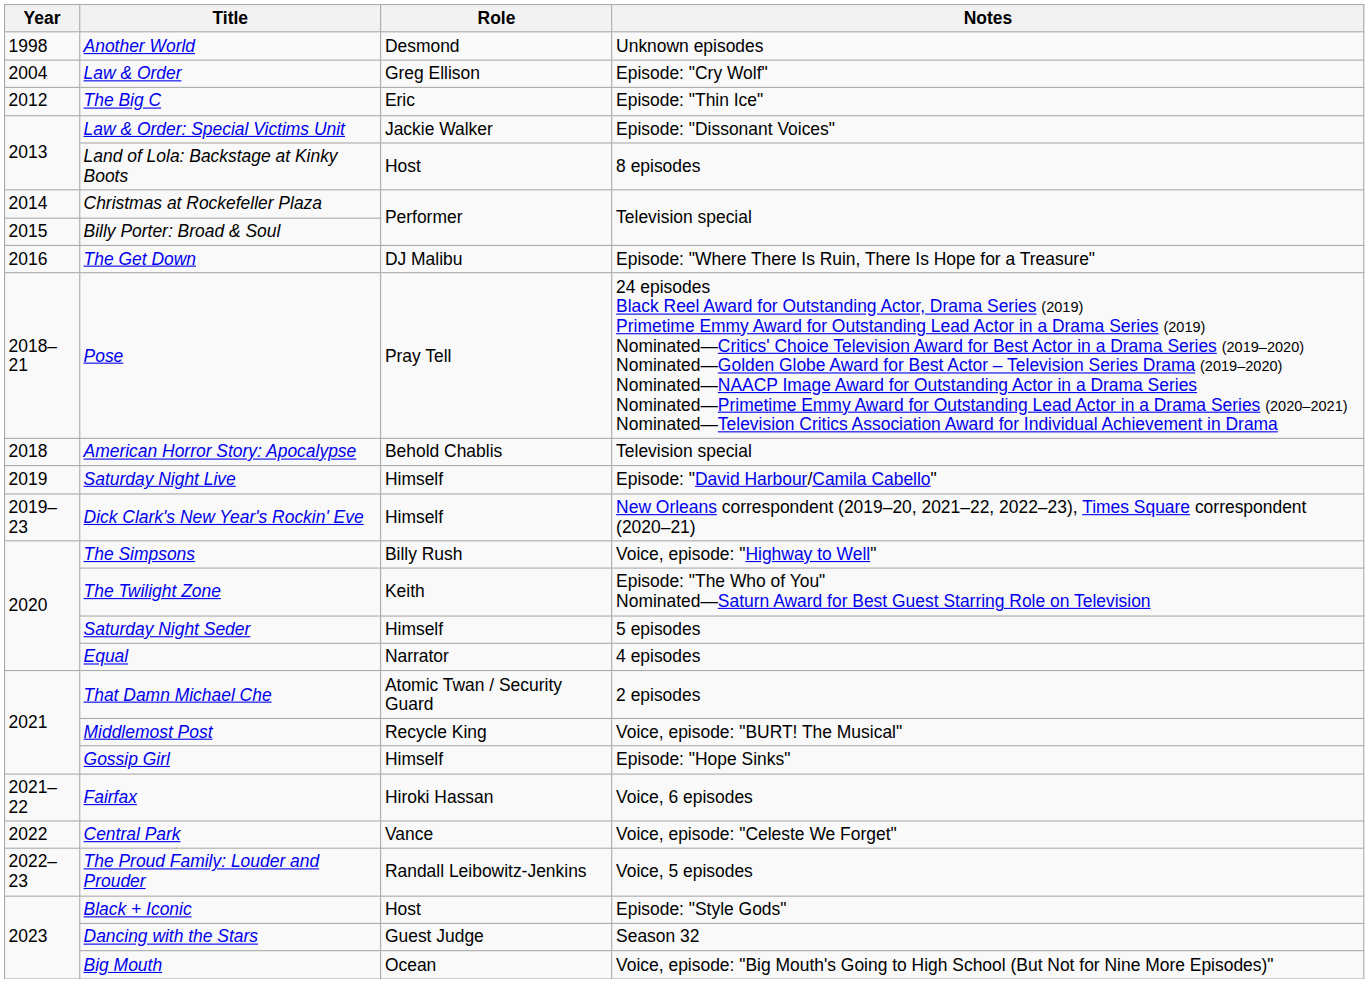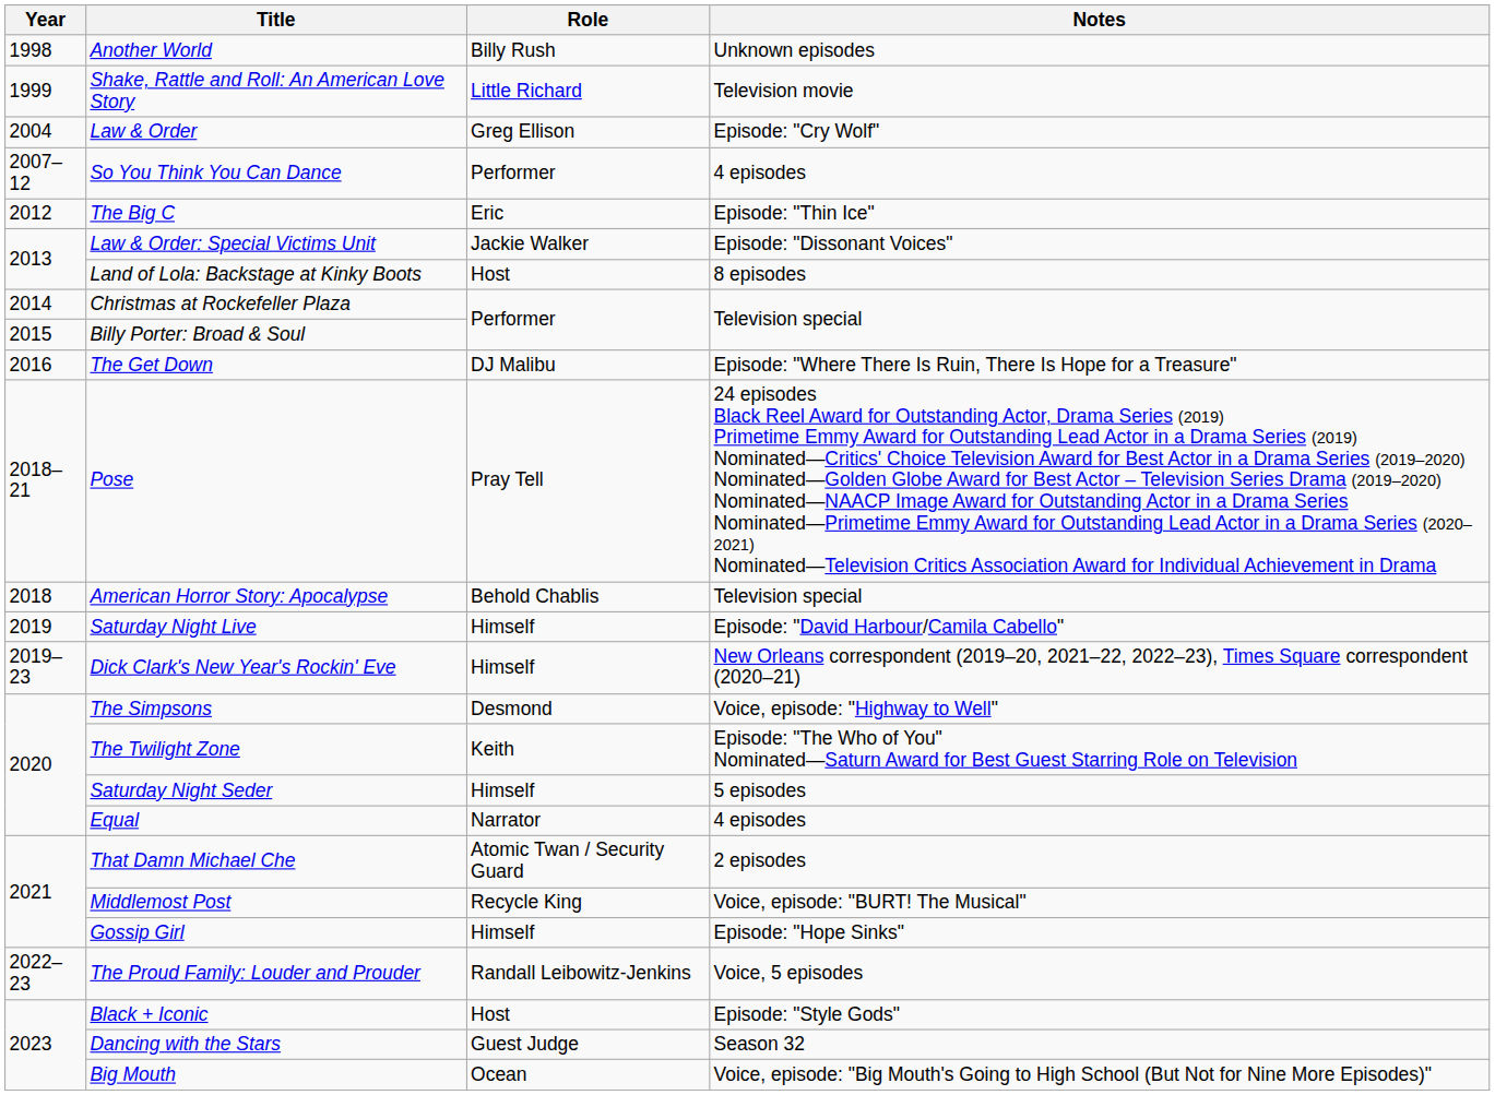 <table class="wikitable sortable">
 <tr>
 <th>Year</th>
 <th>Title</th>
 <th>Role</th>
 <th>Notes</th>
 </tr>
 <tr>
 <td>1998</td>
 <td><em><a href='#'>Another World</a></em></td>
-<td>Desmond</td>
+<td>Billy Rush</td>
 <td>Unknown episodes</td>
+</tr>
+<tr>
+<td>1999</td>
+<td><em><a href='#'>Shake, Rattle and Roll: An American Love Story</a></em></td>
+<td><a href='#'>Little Richard</a></td>
+<td>Television movie</td>
 </tr>
 <tr>
 <td>2004</td>
 <td><em><a href='#'>Law & Order</a></em></td>
 <td>Greg Ellison</td>
 <td>Episode: "Cry Wolf"</td>
+</tr>
+<tr>
+<td>2007–12</td>
+<td><em><a href='#'>So You Think You Can Dance</a></em></td>
+<td>Performer</td>
+<td>4 episodes</td>
 </tr>
 <tr>
 <td>2012</td>
 <td><em><a href='#'>The Big C</a></em></td>
 <td>Eric</td>
 <td>Episode: "Thin Ice"</td>
 </tr>
 <tr>
 <td rowspan="2">2013</td>
 <td><em><a href='#'>Law & Order: Special Victims Unit</a></em></td>
 <td>Jackie Walker</td>
 <td>Episode: "Dissonant Voices"</td>
 </tr>
 <tr>
 <td><em>Land of Lola: Backstage at Kinky Boots</em></td>
 <td>Host</td>
 <td>8 episodes</td>
 </tr>
 <tr>
 <td>2014</td>
 <td><em>Christmas at Rockefeller Plaza</em></td>
 <td rowspan="2">Performer</td>
 <td rowspan="2">Television special</td>
 </tr>
 <tr>
 <td>2015</td>
 <td><em>Billy Porter: Broad & Soul</em></td>
 </tr>
 <tr>
 <td>2016</td>
 <td><em><a href='#'>The Get Down</a></em></td>
 <td>DJ Malibu</td>
 <td>Episode: "Where There Is Ruin, There Is Hope for a Treasure"</td>
 </tr>
 <tr>
 <td>2018–21</td>
 <td><em><a href='#'>Pose</a></em></td>
 <td>Pray Tell</td>
 <td>24 episodes<br><a href='#'>Black Reel Award for Outstanding Actor, Drama Series</a> <small>(2019)</small><br><a href='#'>Primetime Emmy Award for Outstanding Lead Actor in a Drama Series</a> <small>(2019)</small><br>Nominated—<a href='#'>Critics' Choice Television Award for Best Actor in a Drama Series</a> <small>(2019–2020)</small><br>Nominated—<a href='#'>Golden Globe Award for Best Actor – Television Series Drama</a> <small>(2019–2020)</small><br>Nominated—<a href='#'>NAACP Image Award for Outstanding Actor in a Drama Series</a><br>Nominated—<a href='#'>Primetime Emmy Award for Outstanding Lead Actor in a Drama Series</a> <small>(2020–2021)</small><br>Nominated—<a href='#'>Television Critics Association Award for Individual Achievement in Drama</a></td>
 </tr>
 <tr>
 <td>2018</td>
 <td><em><a href='#'>American Horror Story: Apocalypse</a></em></td>
 <td>Behold Chablis</td>
 <td>Television special</td>
 </tr>
 <tr>
 <td>2019</td>
 <td><em><a href='#'>Saturday Night Live</a></em></td>
 <td>Himself</td>
 <td>Episode: "<a href='#'>David Harbour</a>/<a href='#'>Camila Cabello</a>"</td>
 </tr>
 <tr>
 <td>2019–23</td>
 <td><em><a href='#'>Dick Clark's New Year's Rockin' Eve</a></em></td>
 <td>Himself</td>
 <td><a href='#'>New Orleans</a> correspondent (2019–20, 2021–22, 2022–23), <a href='#'>Times Square</a> correspondent (2020–21)</td>
 </tr>
 <tr>
 <td rowspan="4">2020</td>
 <td><em><a href='#'>The Simpsons</a></em></td>
-<td>Billy Rush</td>
+<td>Desmond</td>
 <td>Voice, episode: "<a href='#'>Highway to Well</a>"</td>
 </tr>
 <tr>
 <td><em><a href='#'>The Twilight Zone</a></em></td>
 <td>Keith</td>
 <td>Episode: "The Who of You"<br>Nominated—<a href='#'>Saturn Award for Best Guest Starring Role on Television</a></td>
 </tr>
 <tr>
 <td><em><a href='#'>Saturday Night Seder</a></em></td>
 <td>Himself</td>
 <td>5 episodes</td>
 </tr>
 <tr>
 <td><em><a href='#'>Equal</a></em></td>
 <td>Narrator</td>
 <td>4 episodes</td>
 </tr>
 <tr>
 <td rowspan="3">2021</td>
 <td><em><a href='#'>That Damn Michael Che</a></em></td>
 <td>Atomic Twan / Security Guard</td>
 <td>2 episodes</td>
 </tr>
 <tr>
 <td><em><a href='#'>Middlemost Post</a></em></td>
 <td>Recycle King</td>
 <td>Voice, episode: "BURT! The Musical"</td>
 </tr>
 <tr>
 <td><em><a href='#'>Gossip Girl</a></em></td>
 <td>Himself</td>
 <td>Episode: "Hope Sinks"</td>
 </tr>
 <tr>
-<td>2021–22</td>
-<td><em><a href='#'>Fairfax</a></em></td>
-<td>Hiroki Hassan</td>
-<td>Voice, 6 episodes</td>
-</tr>
-<tr>
-<td>2022</td>
-<td><em><a href='#'>Central Park</a></em></td>
-<td>Vance</td>
-<td>Voice, episode: "Celeste We Forget"</td>
-</tr>
-<tr>
 <td>2022–23</td>
 <td><em><a href='#'>The Proud Family: Louder and Prouder</a></em></td>
 <td>Randall Leibowitz-Jenkins</td>
 <td>Voice, 5 episodes</td>
 </tr>
 <tr>
 <td rowspan="3">2023</td>
 <td><em><a href='#'>Black + Iconic</a></em></td>
 <td>Host</td>
 <td>Episode: "Style Gods"</td>
 </tr>
 <tr>
 <td><em><a href='#'>Dancing with the Stars</a></em></td>
 <td>Guest Judge</td>
 <td>Season 32</td>
 </tr>
 <tr>
 <td><em><a href='#'>Big Mouth</a></em></td>
 <td>Ocean</td>
 <td>Voice, episode: "Big Mouth's Going to High School (But Not for Nine More Episodes)"</td>
 </tr>
 </table>
